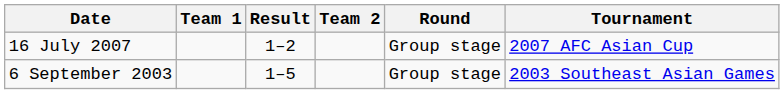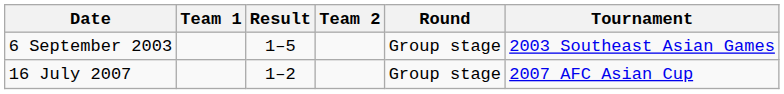 <table class="wikitable" style="text-align: left;">
 <tr>
 <th>Date</th>
 <th>Team 1</th>
 <th>Result</th>
 <th>Team 2</th>
 <th>Round</th>
 <th>Tournament</th>
 </tr>
 <tr>
+<td>6 September 2003</td>
+<td></td>
+<td style="text-align:center;">1–5</td>
+<td></td>
+<td>Group stage</td>
+<td><a href='#'>2003 Southeast Asian Games</a></td>
+</tr>
+<tr>
 <td>16 July 2007</td>
 <td></td>
 <td style="text-align:center;">1–2</td>
 <td></td>
 <td>Group stage</td>
 <td><a href='#'>2007 AFC Asian Cup</a></td>
 </tr>
-<tr>
-<td>6 September 2003</td>
-<td></td>
-<td style="text-align:center;">1–5</td>
-<td></td>
-<td>Group stage</td>
-<td><a href='#'>2003 Southeast Asian Games</a></td>
-</tr>
 </table>
